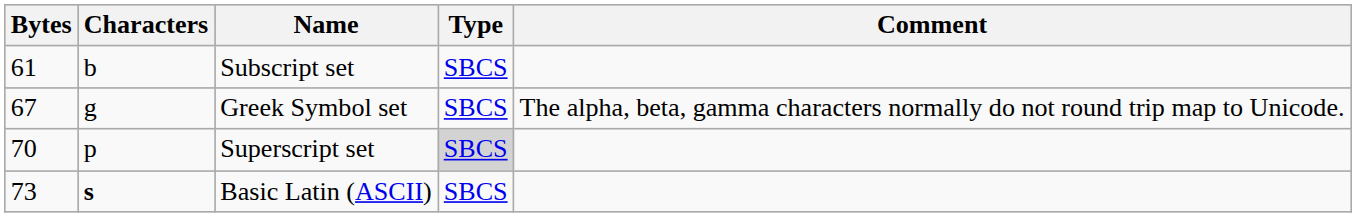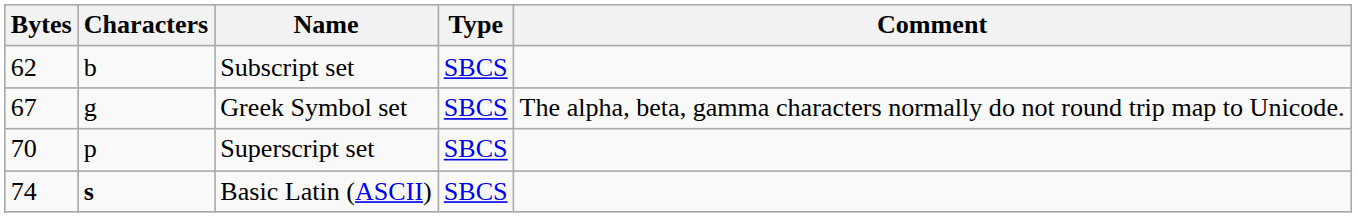 <table class="wikitable">
 <tr>
 <th>Bytes</th>
 <th>Characters</th>
 <th>Name</th>
 <th>Type</th>
 <th>Comment</th>
 </tr>
 <tr>
-<td>61</td>
+<td>62</td>
 <td>b</td>
 <td>Subscript set</td>
 <td><a href='#'>SBCS</a></td>
 <td></td>
 </tr>
 <tr>
 <td>67</td>
 <td>g</td>
 <td>Greek Symbol set</td>
 <td><a href='#'>SBCS</a></td>
 <td>The alpha, beta, gamma characters normally do not round trip map to Unicode.</td>
 </tr>
 <tr>
 <td>70</td>
 <td>p</td>
 <td>Superscript set</td>
-<td style="background: lightgrey;"><a href='#'>SBCS</a></td>
+<td><a href='#'>SBCS</a></td>
 <td></td>
 </tr>
 <tr>
-<td>73</td>
+<td>74</td>
 <td><strong>s</strong></td>
 <td>Basic Latin (<a href='#'>ASCII</a>)</td>
 <td><a href='#'>SBCS</a></td>
 <td></td>
 </tr>
 </table>
